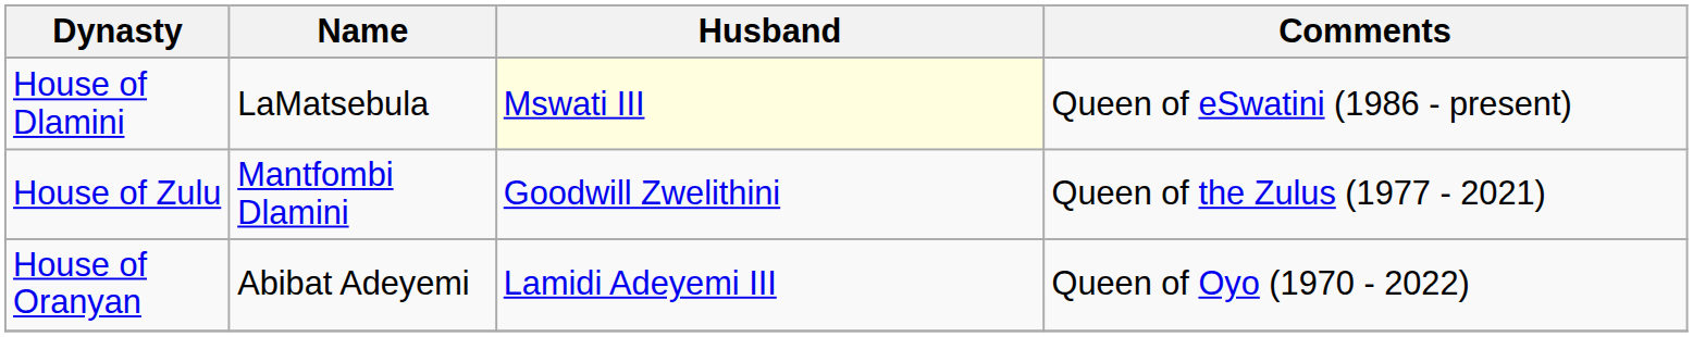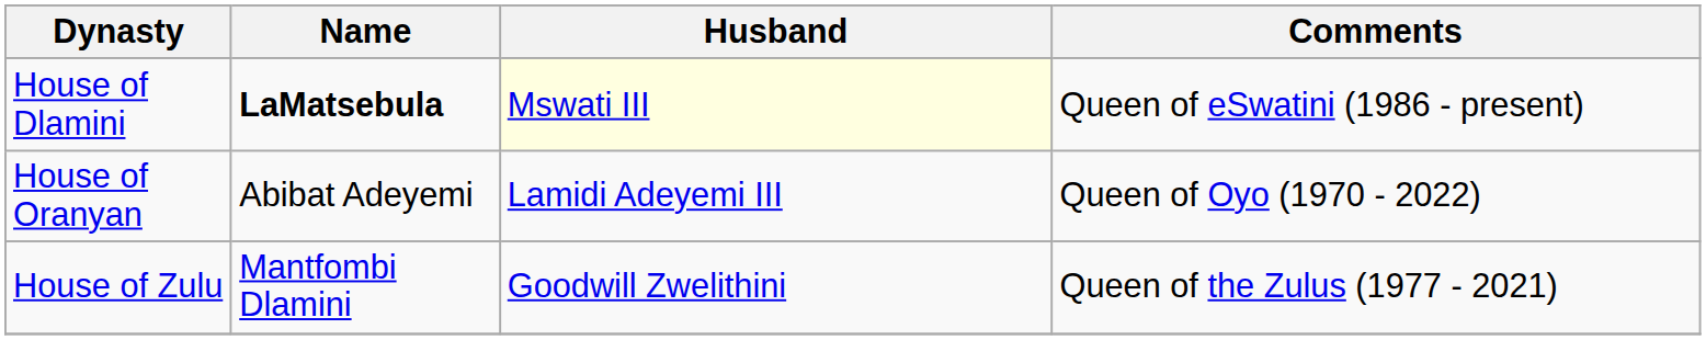 <table class= "wikitable">
 <tr>
 <th Width = "100">Dynasty</th>
 <th Width = "120">Name</th>
 <th Width = "255">Husband</th>
 <th Width = "300">Comments</th>
 </tr>
 <tr>
 <td><a href='#'>House of Dlamini</a></td>
-<td>LaMatsebula</td>
+<td><strong>LaMatsebula</strong></td>
 <td style="background: lightyellow;"><a href='#'>Mswati III</a></td>
 <td>Queen of <a href='#'>eSwatini</a> (1986 - present)</td>
+</tr>
+<tr>
+<td><a href='#'>House of Oranyan</a></td>
+<td>Abibat Adeyemi</td>
+<td><a href='#'>Lamidi Adeyemi III</a></td>
+<td>Queen of <a href='#'>Oyo</a> (1970 - 2022)</td>
 </tr>
 <tr>
 <td><a href='#'>House of Zulu</a></td>
 <td><a href='#'>Mantfombi Dlamini</a></td>
 <td><a href='#'>Goodwill Zwelithini</a></td>
 <td>Queen of <a href='#'>the Zulus</a> (1977 - 2021)</td>
 </tr>
 <tr>
-<td><a href='#'>House of Oranyan</a></td>
-<td>Abibat Adeyemi</td>
-<td><a href='#'>Lamidi Adeyemi III</a></td>
-<td>Queen of <a href='#'>Oyo</a> (1970 - 2022)</td>
-</tr>
-<tr>
 </tr>
 </table>
